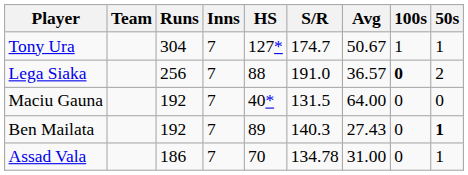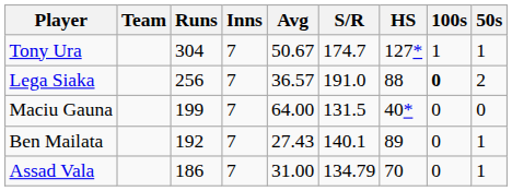 <table class="wikitable">
 <tr>
 <th>Player</th>
 <th>Team</th>
 <th>Runs</th>
 <th>Inns</th>
+<th>Avg</th>
+<th>S/R</th>
 <th>HS</th>
-<th>S/R</th>
-<th>Avg</th>
 <th>100s</th>
 <th>50s</th>
 </tr>
 <tr>
 <td><a href='#'>Tony Ura</a></td>
 <td></td>
 <td>304</td>
 <td>7</td>
+<td>50.67</td>
+<td>174.7</td>
 <td>127<a href='#'>*</a></td>
-<td>174.7</td>
-<td>50.67</td>
 <td>1</td>
 <td>1</td>
 </tr>
 <tr>
 <td><a href='#'>Lega Siaka</a></td>
 <td></td>
 <td>256</td>
 <td>7</td>
+<td>36.57</td>
+<td>191.0</td>
 <td>88</td>
-<td>191.0</td>
-<td>36.57</td>
 <td><strong>0</strong></td>
 <td>2</td>
 </tr>
 <tr>
 <td>Maciu Gauna</td>
 <td></td>
-<td>192</td>
+<td>199</td>
 <td>7</td>
+<td>64.00</td>
+<td>131.5</td>
 <td>40<a href='#'>*</a></td>
-<td>131.5</td>
-<td>64.00</td>
 <td>0</td>
 <td>0</td>
 </tr>
 <tr>
 <td>Ben Mailata</td>
 <td></td>
 <td>192</td>
 <td>7</td>
+<td>27.43</td>
+<td>140.1</td>
 <td>89</td>
-<td>140.3</td>
-<td>27.43</td>
 <td>0</td>
-<td><strong>1</strong></td>
+<td>1</td>
 </tr>
 <tr>
 <td><a href='#'>Assad Vala</a></td>
 <td></td>
 <td>186</td>
 <td>7</td>
+<td>31.00</td>
+<td>134.79</td>
 <td>70</td>
-<td>134.78</td>
-<td>31.00</td>
 <td>0</td>
 <td>1</td>
 </tr>
 </table>
